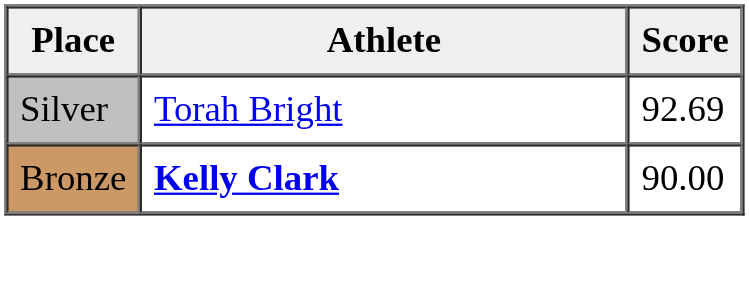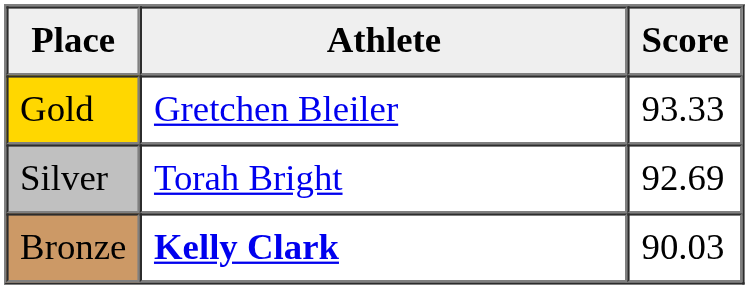 <table border=1 cellpadding=5 cellspacing=0>
 <tr>
 <th style="background:#efefef;" width="20">Place</th>
 <th style="background:#efefef;" width="200">Athlete</th>
 <th style="background:#efefef;" width="20">Score</th>
+</tr>
+<tr align=left>
+<td style="background:gold;">Gold</td>
+<td><a href='#'>Gretchen Bleiler</a></td>
+<td>93.33</td>
 </tr>
 <tr align=left>
 <td style="background:silver;">Silver</td>
 <td><a href='#'>Torah Bright</a></td>
 <td>92.69</td>
 </tr>
 <tr align=left>
 <td style="background:#CC9966;">Bronze</td>
 <td><strong><a href='#'>Kelly Clark</a></strong></td>
-<td>90.00</td>
+<td>90.03</td>
 </tr>
 </table>
